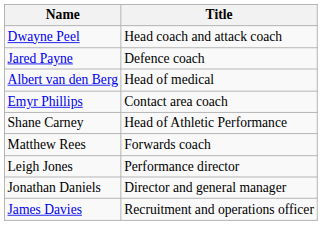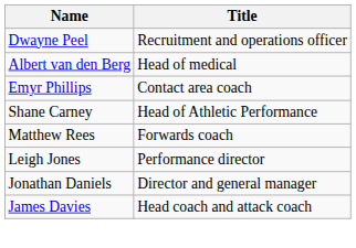 <table class="wikitable">
 <tr>
 <th>Name</th>
 <th>Title</th>
 </tr>
 <tr>
 <td> <a href='#'>Dwayne Peel</a></td>
-<td>Head coach and attack coach</td>
-</tr>
-<tr>
-<td> <a href='#'>Jared Payne</a></td>
-<td>Defence coach</td>
+<td>Recruitment and operations officer</td>
 </tr>
 <tr>
 <td> <a href='#'>Albert van den Berg</a></td>
 <td>Head of medical</td>
 </tr>
 <tr>
 <td> <a href='#'>Emyr Phillips</a></td>
 <td>Contact area coach</td>
 </tr>
 <tr>
 <td> Shane Carney</td>
 <td>Head of Athletic Performance</td>
 </tr>
 <tr>
 <td> Matthew Rees</td>
 <td>Forwards coach</td>
 </tr>
 <tr>
 <td> Leigh Jones</td>
 <td>Performance director</td>
 </tr>
 <tr>
 <td> Jonathan Daniels</td>
 <td>Director and general manager</td>
 </tr>
 <tr>
 <td> <a href='#'>James Davies</a></td>
-<td>Recruitment and operations officer</td>
+<td>Head coach and attack coach</td>
 </tr>
 </table>
